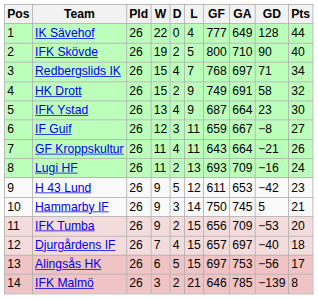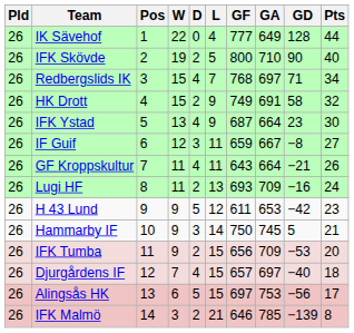 <table class="wikitable">
 <tr>
+<th><span>Pld</span></th>
+<th>Team</th>
 <th><span>Pos</span></th>
-<th>Team</th>
-<th><span>Pld</span></th>
 <th><span>W</span></th>
 <th><span>D</span></th>
 <th><span>L</span></th>
 <th><span>GF</span></th>
 <th><span>GA</span></th>
 <th><span>GD</span></th>
 <th><span>Pts</span></th>
 </tr>
 <tr style="background:#bbffbb">
+<td>26</td>
+<td><a href='#'>IK Sävehof</a></td>
 <td>1</td>
-<td><a href='#'>IK Sävehof</a></td>
-<td>26</td>
 <td>22</td>
 <td>0</td>
 <td>4</td>
 <td>777</td>
 <td>649</td>
 <td>128</td>
 <td>44</td>
 </tr>
 <tr style="background:#bbffbb">
+<td>26</td>
+<td><a href='#'>IFK Skövde</a></td>
 <td>2</td>
-<td><a href='#'>IFK Skövde</a></td>
-<td>26</td>
 <td>19</td>
 <td>2</td>
 <td>5</td>
 <td>800</td>
 <td>710</td>
 <td>90</td>
 <td>40</td>
 </tr>
 <tr style="background:#bbffbb">
+<td>26</td>
+<td><a href='#'>Redbergslids IK</a></td>
 <td>3</td>
-<td><a href='#'>Redbergslids IK</a></td>
-<td>26</td>
 <td>15</td>
 <td>4</td>
 <td>7</td>
 <td>768</td>
 <td>697</td>
 <td>71</td>
 <td>34</td>
 </tr>
 <tr style="background:#bbffbb">
+<td>26</td>
+<td><a href='#'>HK Drott</a></td>
 <td>4</td>
-<td><a href='#'>HK Drott</a></td>
-<td>26</td>
 <td>15</td>
 <td>2</td>
 <td>9</td>
 <td>749</td>
 <td>691</td>
 <td>58</td>
 <td>32</td>
 </tr>
 <tr style="background:#bbffbb">
+<td>26</td>
+<td><a href='#'>IFK Ystad</a></td>
 <td>5</td>
-<td><a href='#'>IFK Ystad</a></td>
-<td>26</td>
 <td>13</td>
 <td>4</td>
 <td>9</td>
 <td>687</td>
 <td>664</td>
 <td>23</td>
 <td>30</td>
 </tr>
 <tr style="background:#bbffbb">
+<td>26</td>
+<td><a href='#'>IF Guif</a></td>
 <td>6</td>
-<td><a href='#'>IF Guif</a></td>
-<td>26</td>
 <td>12</td>
 <td>3</td>
 <td>11</td>
 <td>659</td>
 <td>667</td>
 <td>−8</td>
 <td>27</td>
 </tr>
 <tr style="background:#bbffbb">
+<td>26</td>
+<td><a href='#'>GF Kroppskultur</a></td>
 <td>7</td>
-<td><a href='#'>GF Kroppskultur</a></td>
-<td>26</td>
 <td>11</td>
 <td>4</td>
 <td>11</td>
 <td>643</td>
 <td>664</td>
 <td>−21</td>
 <td>26</td>
 </tr>
 <tr style="background:#bbffbb">
+<td>26</td>
+<td><a href='#'>Lugi HF</a></td>
 <td>8</td>
-<td><a href='#'>Lugi HF</a></td>
-<td>26</td>
 <td>11</td>
 <td>2</td>
 <td>13</td>
 <td>693</td>
 <td>709</td>
 <td>−16</td>
 <td>24</td>
 </tr>
 <tr>
+<td>26</td>
+<td><a href='#'>H 43 Lund</a></td>
 <td>9</td>
-<td><a href='#'>H 43 Lund</a></td>
-<td>26</td>
 <td>9</td>
 <td>5</td>
 <td>12</td>
 <td>611</td>
 <td>653</td>
 <td>−42</td>
 <td>23</td>
 </tr>
 <tr>
+<td>26</td>
+<td><a href='#'>Hammarby IF</a></td>
 <td>10</td>
-<td><a href='#'>Hammarby IF</a></td>
-<td>26</td>
 <td>9</td>
 <td>3</td>
 <td>14</td>
 <td>750</td>
 <td>745</td>
 <td>5</td>
 <td>21</td>
 </tr>
 <tr style="background:#f4dcdc">
+<td>26</td>
+<td><a href='#'>IFK Tumba</a></td>
 <td>11</td>
-<td><a href='#'>IFK Tumba</a></td>
-<td>26</td>
 <td>9</td>
 <td>2</td>
 <td>15</td>
 <td>656</td>
 <td>709</td>
 <td>−53</td>
 <td>20</td>
 </tr>
 <tr style="background:#f4dcdc">
+<td>26</td>
+<td><a href='#'>Djurgårdens IF</a></td>
 <td>12</td>
-<td><a href='#'>Djurgårdens IF</a></td>
-<td>26</td>
 <td>7</td>
 <td>4</td>
 <td>15</td>
 <td>657</td>
 <td>697</td>
 <td>−40</td>
 <td>18</td>
 </tr>
 <tr style="background:#f0c4c4">
+<td>26</td>
+<td><a href='#'>Alingsås HK</a></td>
 <td>13</td>
-<td><a href='#'>Alingsås HK</a></td>
-<td>26</td>
 <td>6</td>
 <td>5</td>
 <td>15</td>
 <td>697</td>
 <td>753</td>
 <td>−56</td>
 <td>17</td>
 </tr>
 <tr style="background:#f0c4c4">
+<td>26</td>
+<td><a href='#'>IFK Malmö</a></td>
 <td>14</td>
-<td><a href='#'>IFK Malmö</a></td>
-<td>26</td>
 <td>3</td>
 <td>2</td>
 <td>21</td>
 <td>646</td>
 <td>785</td>
 <td>−139</td>
 <td>8</td>
 </tr>
 </table>
